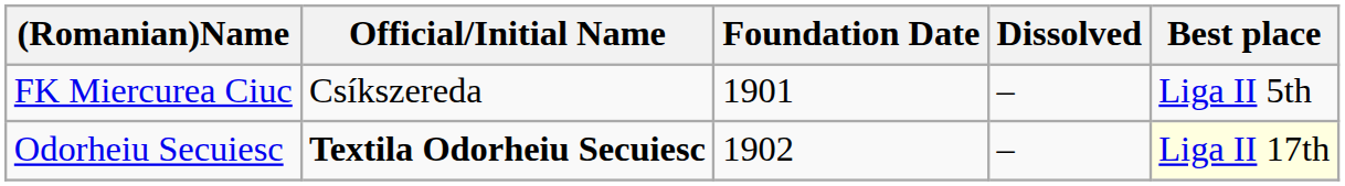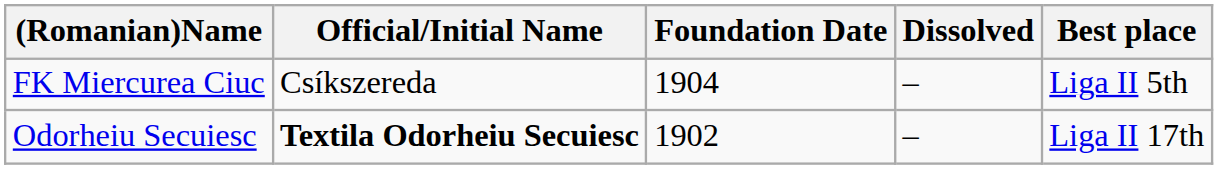 <table class="wikitable sortable mw-collapsible" style=" font-size: 87%;">
 <tr>
 <th>(Romanian)Name</th>
 <th>Official/Initial Name</th>
 <th>Foundation Date</th>
 <th>Dissolved</th>
 <th>Best place</th>
 </tr>
 <tr>
 <td><a href='#'>FK Miercurea Ciuc</a></td>
 <td>Csíkszereda</td>
-<td>1901</td>
+<td>1904</td>
 <td>–</td>
 <td><a href='#'>Liga II</a> 5th</td>
 </tr>
 <tr>
 <td><a href='#'>Odorheiu Secuiesc</a></td>
 <td><strong>Textila Odorheiu Secuiesc</strong></td>
 <td>1902</td>
 <td>–</td>
-<td style="background: lightyellow;"><a href='#'>Liga II</a> 17th</td>
+<td><a href='#'>Liga II</a> 17th</td>
 </tr>
 </table>
